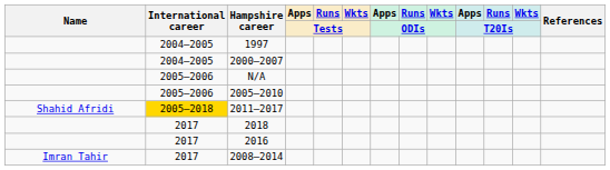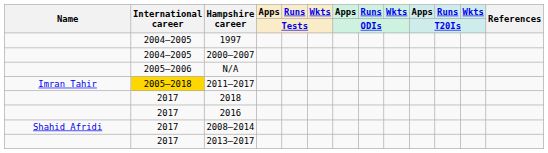 <table class="wikitable sortable" style="text-align: center;">
 <tr>
 <th style="width:180px" rowspan="2">Name</th>
 <th rowspan="2">International<br>career</th>
 <th rowspan="2">Hampshire<br>career</th>
 <th style="background:#faecc8">Apps</th>
 <th style="background:#faecc8"><a href='#'>Runs</a></th>
 <th style="background:#faecc8"><a href='#'>Wkts</a></th>
 <th style="background:#cef2e0">Apps</th>
 <th style="background:#cef2e0"><a href='#'>Runs</a></th>
 <th style="background:#cef2e0"><a href='#'>Wkts</a></th>
 <th style="background:#CFECEC">Apps</th>
 <th style="background:#CFECEC"><a href='#'>Runs</a></th>
 <th style="background:#CFECEC"><a href='#'>Wkts</a></th>
 <th class="unsortable" rowspan="2">References</th>
 </tr>
 <tr class="unsortable">
 <th colspan="3" style="background:#faecc8"><a href='#'>Tests</a></th>
 <th colspan="3" style="background:#cef2e0"><a href='#'>ODIs</a></th>
 <th colspan="3" style="background:#CFECEC"><a href='#'>T20Is</a></th>
 </tr>
 <tr>
 <td></td>
 <td>2004–2005</td>
 <td>1997</td>
 <td></td>
 <td></td>
 <td></td>
 <td></td>
 <td></td>
 <td></td>
 <td></td>
 <td></td>
 <td></td>
 <td></td>
 </tr>
 <tr>
 <td></td>
 <td>2004–2005</td>
 <td>2000–2007</td>
 <td></td>
 <td></td>
 <td></td>
 <td></td>
 <td></td>
 <td></td>
 <td></td>
 <td></td>
 <td></td>
 <td></td>
 </tr>
 <tr>
 <td></td>
 <td>2005–2006</td>
 <td>N/A</td>
 <td></td>
 <td></td>
 <td></td>
 <td></td>
 <td></td>
 <td></td>
 <td></td>
 <td></td>
 <td></td>
 <td></td>
 </tr>
 <tr>
-<td></td>
-<td>2005–2006</td>
-<td>2005–2010</td>
-<td></td>
-<td></td>
-<td></td>
-<td></td>
-<td></td>
-<td></td>
-<td></td>
-<td></td>
-<td></td>
-<td></td>
-</tr>
-<tr>
-<td><a href='#'>Shahid Afridi</a></td>
+<td><a href='#'>Imran Tahir</a></td>
 <td style="background: gold;">2005–2018</td>
 <td>2011–2017</td>
 <td></td>
 <td></td>
 <td></td>
 <td></td>
 <td></td>
 <td></td>
 <td></td>
 <td></td>
 <td></td>
 <td></td>
 </tr>
 <tr>
 <td></td>
 <td>2017</td>
 <td>2018</td>
 <td></td>
 <td></td>
 <td></td>
 <td></td>
 <td></td>
 <td></td>
 <td></td>
 <td></td>
 <td></td>
 <td></td>
 </tr>
 <tr>
 <td></td>
 <td>2017</td>
 <td>2016</td>
 <td></td>
 <td></td>
 <td></td>
 <td></td>
 <td></td>
 <td></td>
 <td></td>
 <td></td>
 <td></td>
 <td></td>
 </tr>
 <tr>
-<td><a href='#'>Imran Tahir</a></td>
+<td><a href='#'>Shahid Afridi</a></td>
 <td>2017</td>
 <td>2008–2014</td>
 <td></td>
 <td></td>
 <td></td>
 <td></td>
 <td></td>
 <td></td>
 <td></td>
 <td></td>
 <td></td>
 <td></td>
 </tr>
+<tr>
+<td></td>
+<td>2017</td>
+<td>2013–2017</td>
+<td></td>
+<td></td>
+<td></td>
+<td></td>
+<td></td>
+<td></td>
+<td></td>
+<td></td>
+<td></td>
+<td></td>
+</tr>
 </table>
